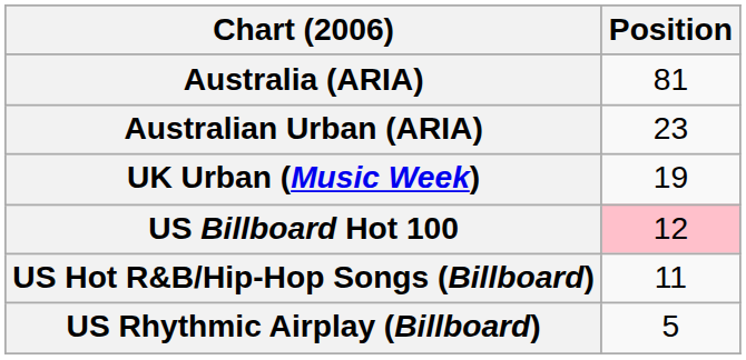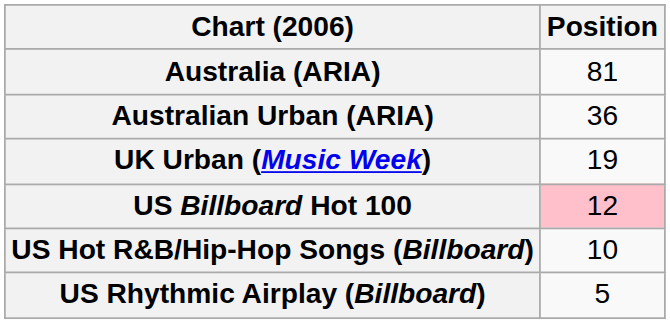 <table class="wikitable sortable plainrowheaders" style="text-align:center">
 <tr>
 <th>Chart (2006)</th>
 <th>Position</th>
 </tr>
 <tr>
 <th scope="row">Australia (ARIA)</th>
 <td>81</td>
 </tr>
 <tr>
 <th scope="row">Australian Urban (ARIA)</th>
-<td>23</td>
+<td>36</td>
 </tr>
 <tr>
 <th scope="row">UK Urban (<em><a href='#'>Music Week</a></em>)</th>
 <td>19</td>
 </tr>
 <tr>
 <th scope="row">US <em>Billboard</em> Hot 100</th>
 <td style="background: pink;">12</td>
 </tr>
 <tr>
 <th scope="row">US Hot R&B/Hip-Hop Songs (<em>Billboard</em>)</th>
-<td>11</td>
+<td>10</td>
 </tr>
 <tr>
 <th scope="row">US Rhythmic Airplay (<em>Billboard</em>)</th>
 <td>5</td>
 </tr>
 </table>
